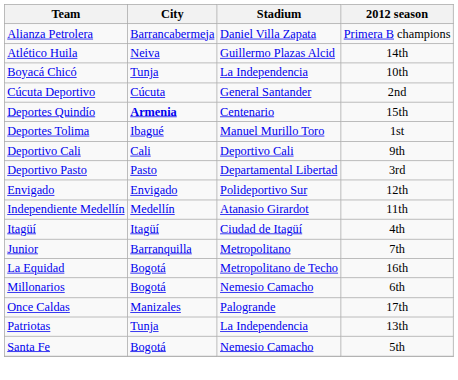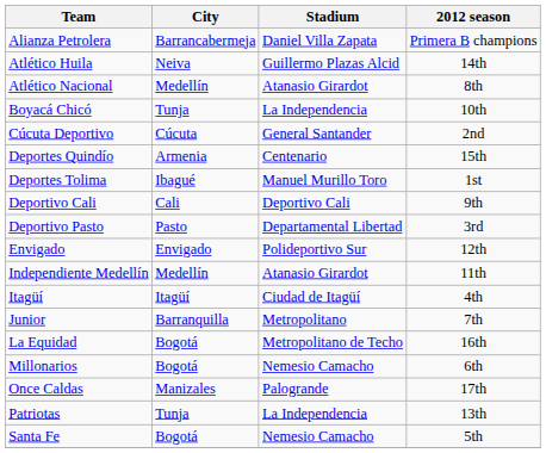 <table class="wikitable sortable">
 <tr>
 <th>Team</th>
 <th>City</th>
 <th>Stadium</th>
 <th>2012 season</th>
 </tr>
 <tr>
 <td><a href='#'>Alianza Petrolera</a></td>
 <td><a href='#'>Barrancabermeja</a></td>
 <td><a href='#'>Daniel Villa Zapata</a></td>
 <td align="center"><a href='#'>Primera B</a> champions</td>
 </tr>
 <tr>
 <td><a href='#'>Atlético Huila</a></td>
 <td><a href='#'>Neiva</a></td>
 <td><a href='#'>Guillermo Plazas Alcid</a></td>
 <td align="center">14th</td>
 </tr>
 <tr>
+<td><a href='#'>Atlético Nacional</a></td>
+<td><a href='#'>Medellín</a></td>
+<td><a href='#'>Atanasio Girardot</a></td>
+<td align="center">8th</td>
+</tr>
+<tr>
 <td><a href='#'>Boyacá Chicó</a></td>
 <td><a href='#'>Tunja</a></td>
 <td><a href='#'>La Independencia</a></td>
 <td align="center">10th</td>
 </tr>
 <tr>
 <td><a href='#'>Cúcuta Deportivo</a></td>
 <td><a href='#'>Cúcuta</a></td>
 <td><a href='#'>General Santander</a></td>
 <td align="center">2nd</td>
 </tr>
 <tr>
 <td><a href='#'>Deportes Quindío</a></td>
-<td><strong><a href='#'>Armenia</a></strong></td>
+<td><a href='#'>Armenia</a></td>
 <td><a href='#'>Centenario</a></td>
 <td align="center">15th</td>
 </tr>
 <tr>
 <td><a href='#'>Deportes Tolima</a></td>
 <td><a href='#'>Ibagué</a></td>
 <td><a href='#'>Manuel Murillo Toro</a></td>
 <td align="center">1st</td>
 </tr>
 <tr>
 <td><a href='#'>Deportivo Cali</a></td>
 <td><a href='#'>Cali</a></td>
 <td><a href='#'>Deportivo Cali</a></td>
 <td align="center">9th</td>
 </tr>
 <tr>
 <td><a href='#'>Deportivo Pasto</a></td>
 <td><a href='#'>Pasto</a></td>
 <td><a href='#'>Departamental Libertad</a></td>
 <td align="center">3rd</td>
 </tr>
 <tr>
 <td><a href='#'>Envigado</a></td>
 <td><a href='#'>Envigado</a></td>
 <td><a href='#'>Polideportivo Sur</a></td>
 <td align="center">12th</td>
 </tr>
 <tr>
 <td><a href='#'>Independiente Medellín</a></td>
 <td><a href='#'>Medellín</a></td>
 <td><a href='#'>Atanasio Girardot</a></td>
 <td align="center">11th</td>
 </tr>
 <tr>
 <td><a href='#'>Itagüí</a></td>
 <td><a href='#'>Itagüí</a></td>
 <td><a href='#'>Ciudad de Itagüí</a></td>
 <td align="center">4th</td>
 </tr>
 <tr>
 <td><a href='#'>Junior</a></td>
 <td><a href='#'>Barranquilla</a></td>
 <td><a href='#'>Metropolitano</a></td>
 <td align="center">7th</td>
 </tr>
 <tr>
 <td><a href='#'>La Equidad</a></td>
 <td><a href='#'>Bogotá</a></td>
 <td><a href='#'>Metropolitano de Techo</a></td>
 <td align="center">16th</td>
 </tr>
 <tr>
 <td><a href='#'>Millonarios</a></td>
 <td><a href='#'>Bogotá</a></td>
 <td><a href='#'>Nemesio Camacho</a></td>
 <td align="center">6th</td>
 </tr>
 <tr>
 <td><a href='#'>Once Caldas</a></td>
 <td><a href='#'>Manizales</a></td>
 <td><a href='#'>Palogrande</a></td>
 <td align="center">17th</td>
 </tr>
 <tr>
 <td><a href='#'>Patriotas</a></td>
 <td><a href='#'>Tunja</a></td>
 <td><a href='#'>La Independencia</a></td>
 <td align="center">13th</td>
 </tr>
 <tr>
 <td><a href='#'>Santa Fe</a></td>
 <td><a href='#'>Bogotá</a></td>
 <td><a href='#'>Nemesio Camacho</a></td>
 <td align="center">5th</td>
 </tr>
 <tr>
 </tr>
 </table>
